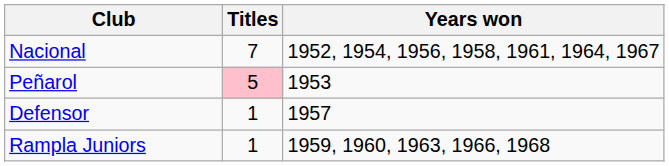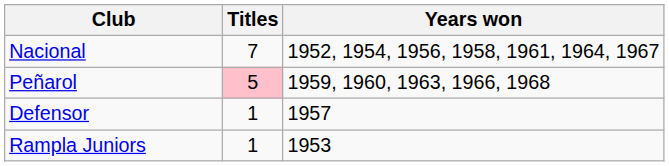 <table class="wikitable sortable" style="text-align:left" width="">
 <tr>
 <th width= 170px>Club</th>
 <th width=>Titles</th>
 <th width=>Years won</th>
 </tr>
 <tr>
 <td><a href='#'>Nacional</a></td>
 <td align=center>7</td>
 <td>1952, 1954, 1956, 1958, 1961, 1964, 1967</td>
 </tr>
 <tr>
 <td><a href='#'>Peñarol</a></td>
 <td align=center style="background: pink;">5</td>
-<td>1953</td>
+<td>1959, 1960, 1963, 1966, 1968</td>
 </tr>
 <tr>
 <td><a href='#'>Defensor</a></td>
 <td align=center>1</td>
 <td>1957</td>
 </tr>
 <tr>
 <td><a href='#'>Rampla Juniors</a></td>
 <td align=center>1</td>
-<td>1959, 1960, 1963, 1966, 1968</td>
+<td>1953</td>
 </tr>
 </table>
